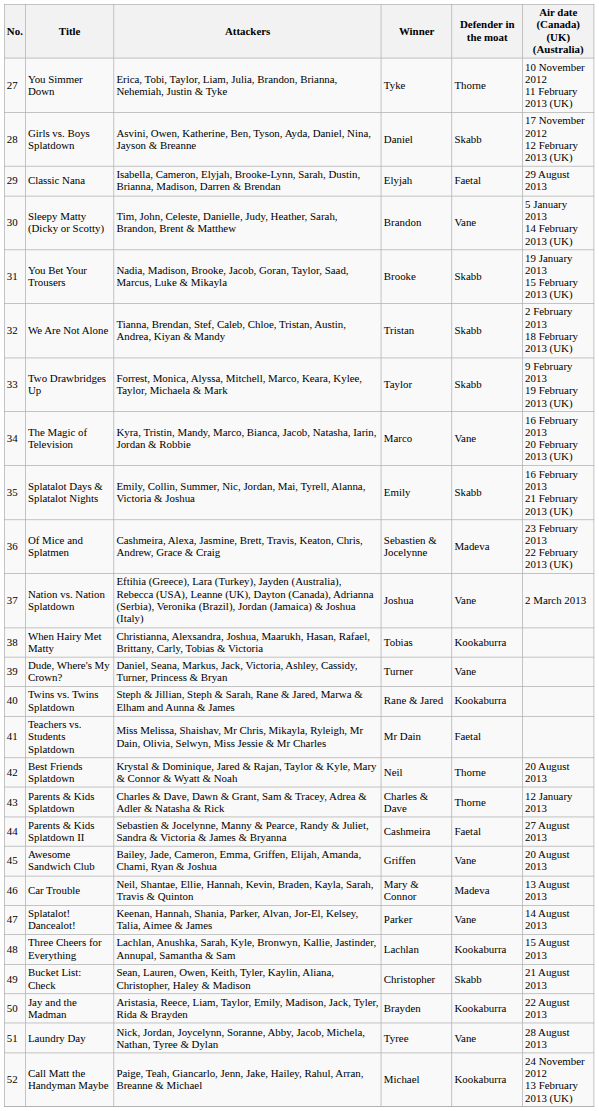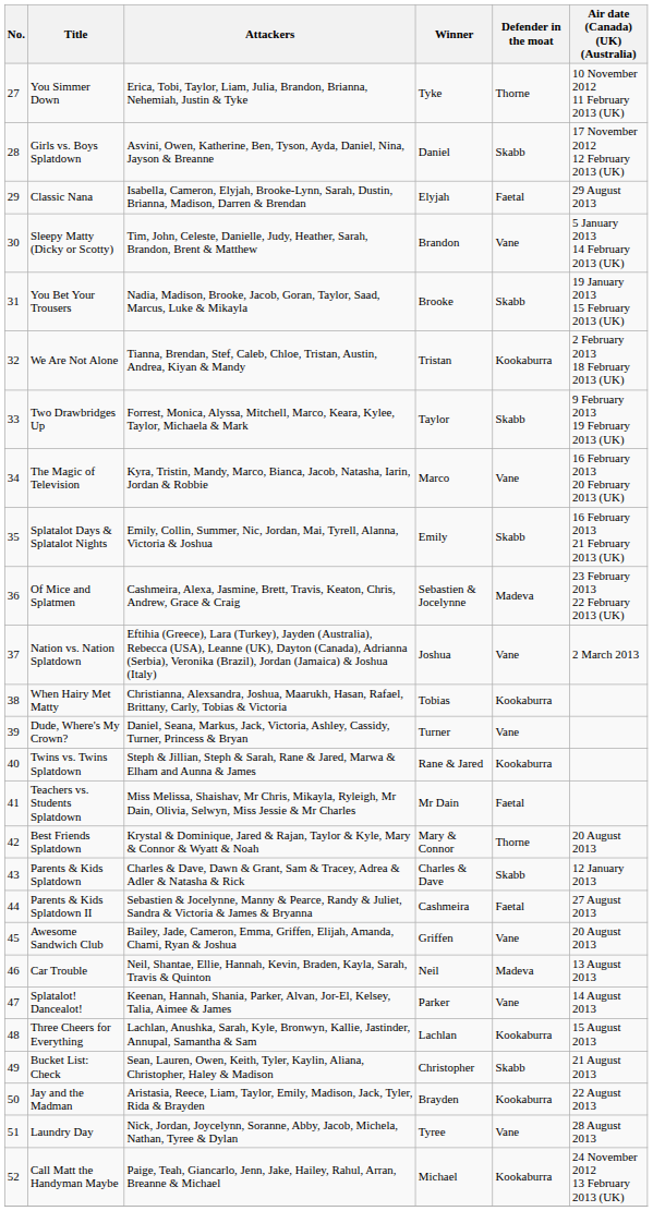 <table class="wikitable">
 <tr>
 <th>No.</th>
 <th>Title</th>
 <th>Attackers</th>
 <th>Winner</th>
 <th>Defender in the moat</th>
 <th>Air date (Canada)<br>(UK)<br>(Australia)</th>
 </tr>
 <tr>
 <td>27</td>
 <td>You Simmer Down</td>
 <td>Erica, Tobi, Taylor, Liam, Julia, Brandon, Brianna, Nehemiah, Justin & Tyke</td>
 <td>Tyke</td>
 <td>Thorne</td>
 <td>10 November 2012<br>11 February 2013 (UK)<br></td>
 </tr>
 <tr>
 <td>28</td>
 <td>Girls vs. Boys Splatdown</td>
 <td>Asvini, Owen, Katherine, Ben, Tyson, Ayda, Daniel, Nina, Jayson & Breanne</td>
 <td>Daniel</td>
 <td>Skabb</td>
 <td>17 November 2012<br>12 February 2013 (UK)<br></td>
 </tr>
 <tr>
 <td>29</td>
 <td>Classic Nana</td>
 <td>Isabella, Cameron, Elyjah, Brooke-Lynn, Sarah, Dustin, Brianna, Madison, Darren & Brendan</td>
 <td>Elyjah</td>
 <td>Faetal</td>
 <td>29 August 2013</td>
 </tr>
 <tr>
 <td>30</td>
 <td>Sleepy Matty (Dicky or Scotty)</td>
 <td>Tim, John, Celeste, Danielle, Judy, Heather, Sarah, Brandon, Brent & Matthew</td>
 <td>Brandon</td>
 <td>Vane</td>
 <td>5 January 2013<br>14 February 2013 (UK)<br></td>
 </tr>
 <tr>
 <td>31</td>
 <td>You Bet Your Trousers</td>
 <td>Nadia, Madison, Brooke, Jacob, Goran, Taylor, Saad, Marcus, Luke & Mikayla</td>
 <td>Brooke</td>
 <td>Skabb</td>
 <td>19 January 2013<br>15 February 2013 (UK)<br></td>
 </tr>
 <tr>
 <td>32</td>
 <td>We Are Not Alone</td>
 <td>Tianna, Brendan, Stef, Caleb, Chloe, Tristan, Austin, Andrea, Kiyan & Mandy</td>
 <td>Tristan</td>
-<td>Skabb</td>
+<td>Kookaburra</td>
 <td>2 February 2013<br>18 February 2013 (UK)<br></td>
 </tr>
 <tr>
 <td>33</td>
 <td>Two Drawbridges Up</td>
 <td>Forrest, Monica, Alyssa, Mitchell, Marco, Keara, Kylee, Taylor, Michaela & Mark</td>
 <td>Taylor</td>
 <td>Skabb</td>
 <td>9 February 2013<br>19 February 2013 (UK)<br></td>
 </tr>
 <tr>
 <td>34</td>
 <td>The Magic of Television</td>
 <td>Kyra, Tristin, Mandy, Marco, Bianca, Jacob, Natasha, Iarin, Jordan & Robbie</td>
 <td>Marco</td>
 <td>Vane</td>
 <td>16 February 2013<br>20 February 2013 (UK)<br></td>
 </tr>
 <tr>
 <td>35</td>
 <td>Splatalot Days & Splatalot Nights</td>
 <td>Emily, Collin, Summer, Nic, Jordan, Mai, Tyrell, Alanna, Victoria & Joshua</td>
 <td>Emily</td>
 <td>Skabb</td>
 <td>16 February 2013<br>21 February 2013 (UK)<br></td>
 </tr>
 <tr>
 <td>36</td>
 <td>Of Mice and Splatmen</td>
 <td>Cashmeira, Alexa, Jasmine, Brett, Travis, Keaton, Chris, Andrew, Grace & Craig</td>
 <td>Sebastien & Jocelynne</td>
 <td>Madeva</td>
 <td>23 February 2013<br>22 February 2013 (UK)<br></td>
 </tr>
 <tr>
 <td>37</td>
 <td>Nation vs. Nation Splatdown</td>
 <td>Eftihia (Greece), Lara (Turkey), Jayden (Australia), Rebecca (USA), Leanne (UK), Dayton (Canada), Adrianna (Serbia), Veronika (Brazil), Jordan (Jamaica) & Joshua (Italy)</td>
 <td>Joshua</td>
 <td>Vane</td>
 <td>2 March 2013</td>
 </tr>
 <tr>
 <td>38</td>
 <td>When Hairy Met Matty</td>
 <td>Christianna, Alexsandra, Joshua, Maarukh, Hasan, Rafael, Brittany, Carly, Tobias & Victoria</td>
 <td>Tobias</td>
 <td>Kookaburra</td>
 <td></td>
 </tr>
 <tr>
 <td>39</td>
 <td>Dude, Where's My Crown?</td>
 <td>Daniel, Seana, Markus, Jack, Victoria, Ashley, Cassidy, Turner, Princess & Bryan</td>
 <td>Turner</td>
 <td>Vane</td>
 <td></td>
 </tr>
 <tr>
 <td>40</td>
 <td>Twins vs. Twins Splatdown</td>
 <td>Steph & Jillian, Steph & Sarah, Rane & Jared, Marwa & Elham and Aunna & James</td>
 <td>Rane & Jared</td>
 <td>Kookaburra</td>
 <td></td>
 </tr>
 <tr>
 <td>41</td>
 <td>Teachers vs. Students Splatdown</td>
 <td>Miss Melissa, Shaishav, Mr Chris, Mikayla, Ryleigh, Mr Dain, Olivia, Selwyn, Miss Jessie & Mr Charles</td>
 <td>Mr Dain</td>
 <td>Faetal</td>
 <td></td>
 </tr>
 <tr>
 <td>42</td>
 <td>Best Friends Splatdown</td>
 <td>Krystal & Dominique, Jared & Rajan, Taylor & Kyle, Mary & Connor & Wyatt & Noah</td>
-<td>Neil</td>
+<td>Mary & Connor</td>
 <td>Thorne</td>
 <td>20 August 2013</td>
 </tr>
 <tr>
 <td>43</td>
 <td>Parents & Kids Splatdown</td>
 <td>Charles & Dave, Dawn & Grant, Sam & Tracey, Adrea & Adler & Natasha & Rick</td>
 <td>Charles & Dave</td>
-<td>Thorne</td>
+<td>Skabb</td>
 <td>12 January 2013</td>
 </tr>
 <tr>
 <td>44</td>
 <td>Parents & Kids Splatdown II</td>
 <td>Sebastien & Jocelynne, Manny & Pearce, Randy & Juliet, Sandra & Victoria & James & Bryanna</td>
 <td>Cashmeira</td>
 <td>Faetal</td>
 <td>27 August 2013</td>
 </tr>
 <tr>
 <td>45</td>
 <td>Awesome Sandwich Club</td>
 <td>Bailey, Jade, Cameron, Emma, Griffen, Elijah, Amanda, Chami, Ryan & Joshua</td>
 <td>Griffen</td>
 <td>Vane</td>
 <td>20 August 2013</td>
 </tr>
 <tr>
 <td>46</td>
 <td>Car Trouble</td>
 <td>Neil, Shantae, Ellie, Hannah, Kevin, Braden, Kayla, Sarah, Travis & Quinton</td>
-<td>Mary & Connor</td>
+<td>Neil</td>
 <td>Madeva</td>
 <td>13 August 2013</td>
 </tr>
 <tr>
 <td>47</td>
 <td>Splatalot! Dancealot!</td>
 <td>Keenan, Hannah, Shania, Parker, Alvan, Jor-El, Kelsey, Talia, Aimee & James</td>
 <td>Parker</td>
 <td>Vane</td>
 <td>14 August 2013</td>
 </tr>
 <tr>
 <td>48</td>
 <td>Three Cheers for Everything</td>
 <td>Lachlan, Anushka, Sarah, Kyle, Bronwyn, Kallie, Jastinder, Annupal, Samantha & Sam</td>
 <td>Lachlan</td>
 <td>Kookaburra</td>
 <td>15 August 2013</td>
 </tr>
 <tr>
 <td>49</td>
 <td>Bucket List: Check</td>
 <td>Sean, Lauren, Owen, Keith, Tyler, Kaylin, Aliana, Christopher, Haley & Madison</td>
 <td>Christopher</td>
 <td>Skabb</td>
 <td>21 August 2013</td>
 </tr>
 <tr>
 <td>50</td>
 <td>Jay and the Madman</td>
 <td>Aristasia, Reece, Liam, Taylor, Emily, Madison, Jack, Tyler, Rida & Brayden</td>
 <td>Brayden</td>
 <td>Kookaburra</td>
 <td>22 August 2013</td>
 </tr>
 <tr>
 <td>51</td>
 <td>Laundry Day</td>
 <td>Nick, Jordan, Joycelynn, Soranne, Abby, Jacob, Michela, Nathan, Tyree & Dylan</td>
 <td>Tyree</td>
 <td>Vane</td>
 <td>28 August 2013</td>
 </tr>
 <tr>
 <td>52</td>
 <td>Call Matt the Handyman Maybe</td>
 <td>Paige, Teah, Giancarlo, Jenn, Jake, Hailey, Rahul, Arran, Breanne & Michael</td>
 <td>Michael</td>
 <td>Kookaburra</td>
 <td>24 November 2012<br>13 February 2013 (UK)<br></td>
 </tr>
 <tr>
 </tr>
 </table>
